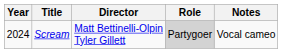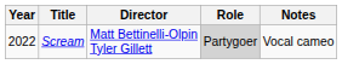 <table class="wikitable">
 <tr>
 <th>Year</th>
 <th>Title</th>
 <th>Director</th>
 <th>Role</th>
 <th>Notes</th>
 </tr>
 <tr>
-<td>2024</td>
+<td>2022</td>
 <td><em><a href='#'>Scream</a></em></td>
 <td><a href='#'>Matt Bettinelli-Olpin</a><br><a href='#'>Tyler Gillett</a></td>
 <td style="background: lightgrey;">Partygoer</td>
 <td>Vocal cameo</td>
 </tr>
 </table>
